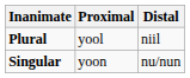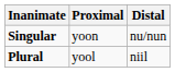 <table class="wikitable">
 <tr>
 <th>Inanimate</th>
 <th>Proximal</th>
 <th>Distal</th>
 </tr>
 <tr>
+<td><strong>Singular</strong></td>
+<td>yoon</td>
+<td>nu/nun</td>
+</tr>
+<tr>
 <td><strong>Plural</strong></td>
 <td>yool</td>
 <td>niil</td>
 </tr>
-<tr>
-<td><strong>Singular</strong></td>
-<td>yoon</td>
-<td>nu/nun</td>
-</tr>
 </table>
